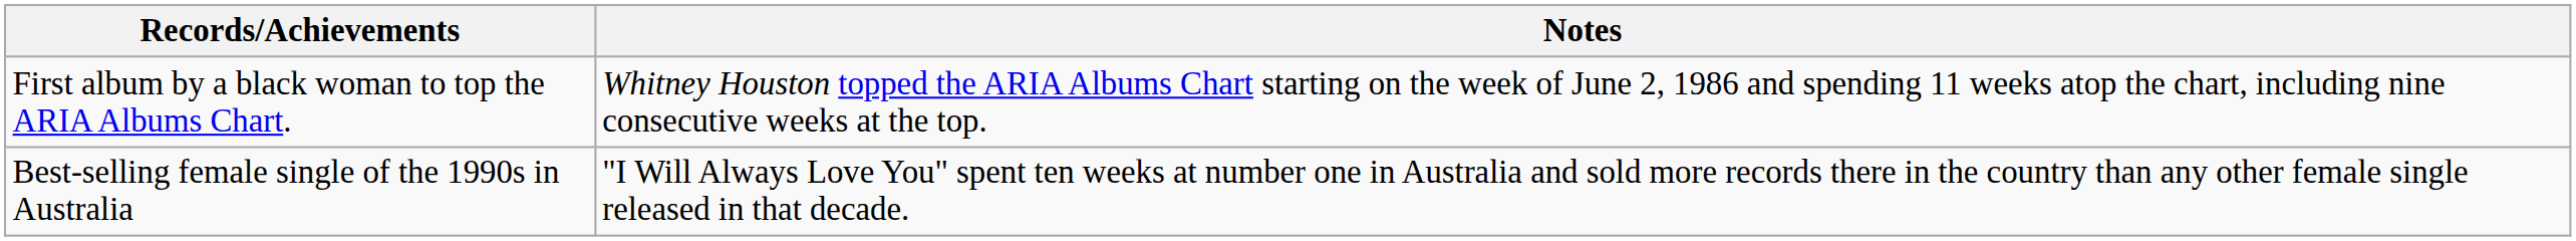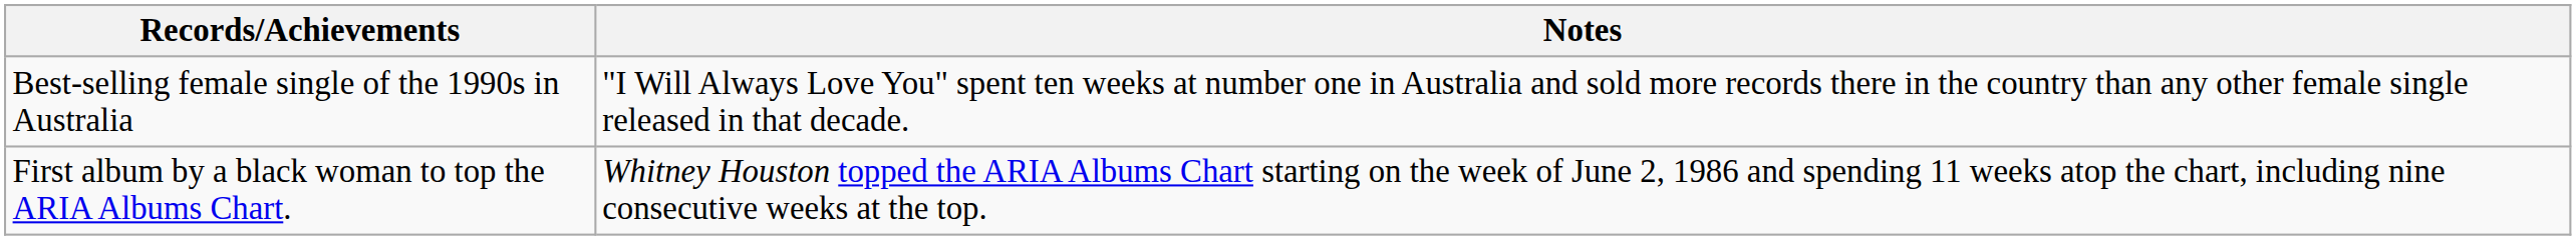 <table class="wikitable sortable plainrowheaders">
 <tr>
 <th scope="col" width=20%>Records/Achievements</th>
 <th scope="col" width=67%>Notes</th>
 </tr>
 <tr>
+<td>Best-selling female single of the 1990s in Australia</td>
+<td>"I Will Always Love You" spent ten weeks at number one in Australia and sold more records there in the country than any other female single released in that decade.</td>
+</tr>
+<tr>
 <td>First album by a black woman to top the <a href='#'>ARIA Albums Chart</a>.</td>
 <td><em>Whitney Houston</em> <a href='#'>topped the ARIA Albums Chart</a> starting on the week of June 2, 1986 and spending 11 weeks atop the chart, including nine consecutive weeks at the top.</td>
 </tr>
-<tr>
-<td>Best-selling female single of the 1990s in Australia</td>
-<td>"I Will Always Love You" spent ten weeks at number one in Australia and sold more records there in the country than any other female single released in that decade.</td>
-</tr>
 </table>
